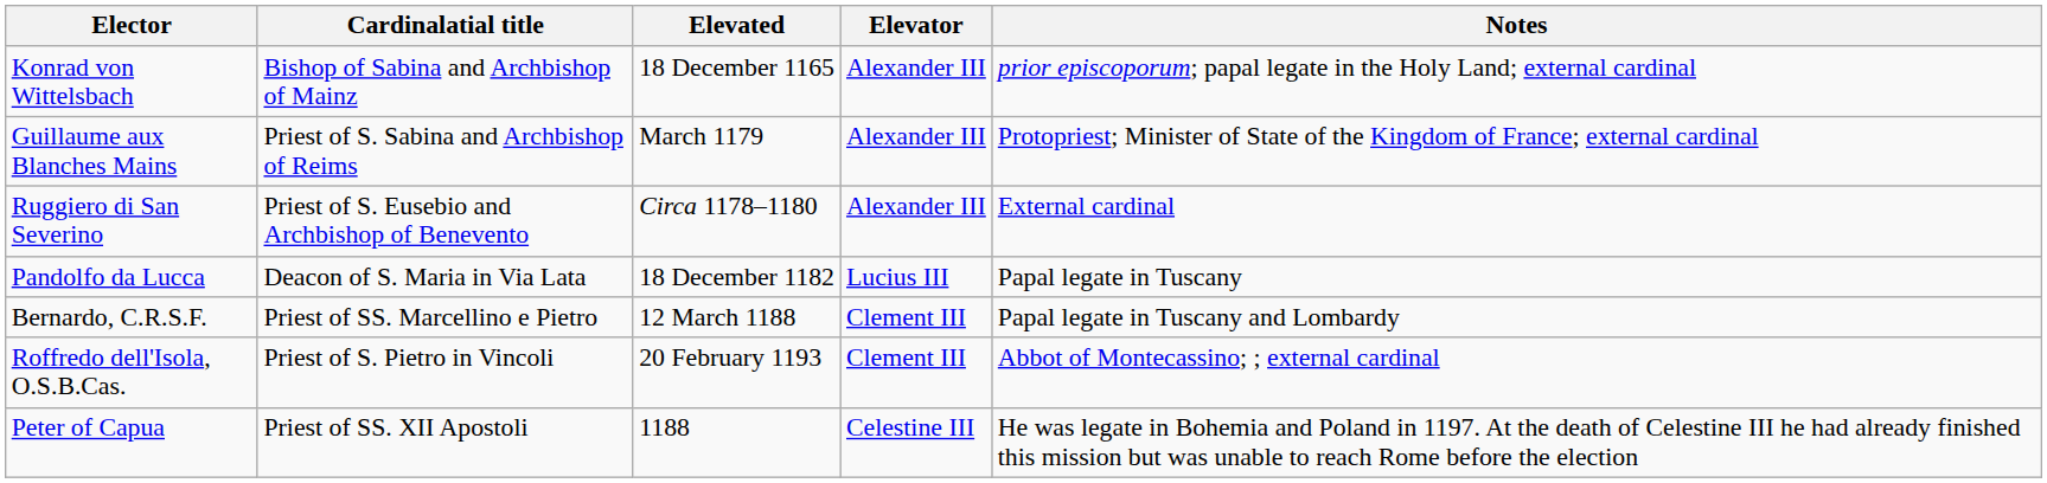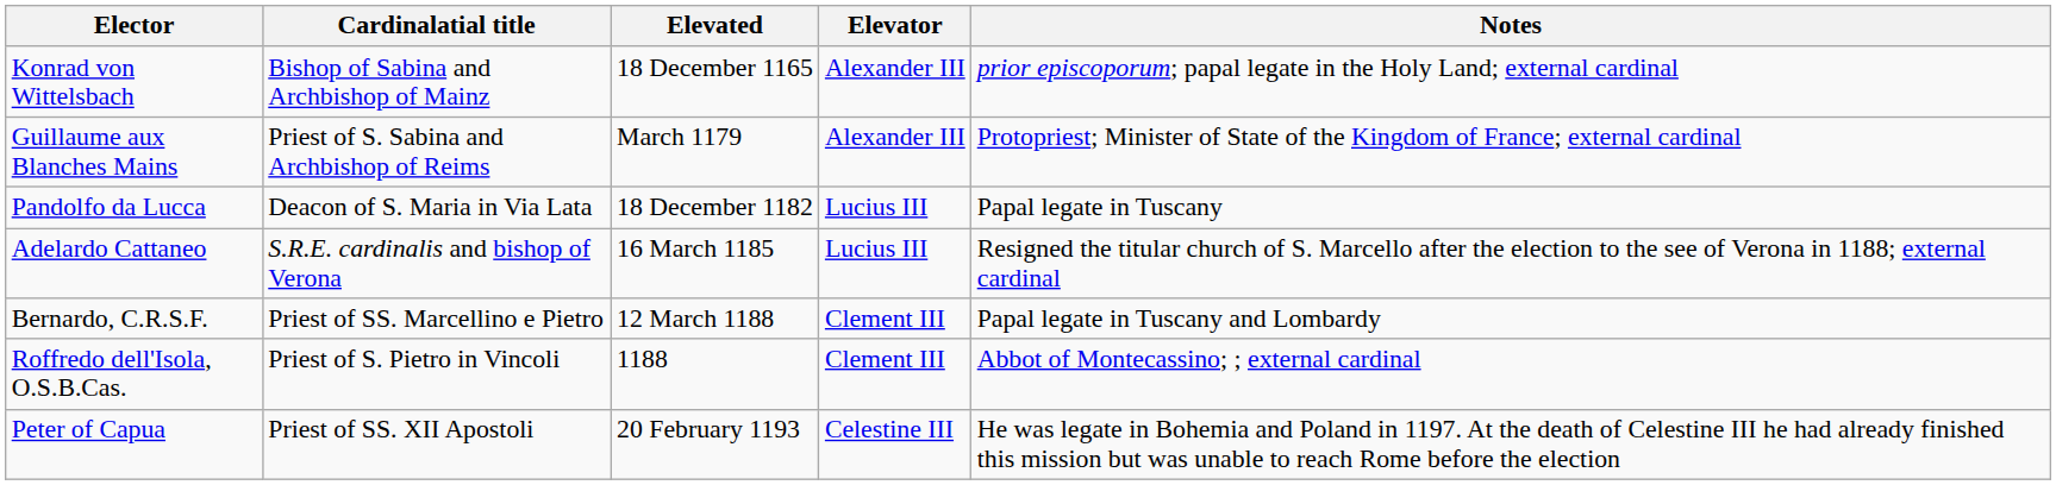 <table class="wikitable sortable" style="width:100%">
 <tr>
 <th width="*">Elector</th>
 <th width="*">Cardinalatial title</th>
 <th width="*">Elevated</th>
 <th width="*">Elevator</th>
 <th width="*">Notes</th>
 </tr>
 <tr valign="top">
 <td><a href='#'>Konrad von Wittelsbach</a></td>
 <td><a href='#'>Bishop of Sabina</a> and <a href='#'>Archbishop of Mainz</a></td>
 <td>18 December 1165</td>
 <td><a href='#'>Alexander III</a></td>
 <td><a href='#'><em>prior episcoporum</em></a>; papal legate in the Holy Land; <a href='#'>external cardinal</a></td>
 </tr>
 <tr valign="top">
 <td><a href='#'>Guillaume aux Blanches Mains</a></td>
 <td>Priest of S. Sabina and <a href='#'>Archbishop of Reims</a></td>
 <td>March 1179</td>
 <td><a href='#'>Alexander III</a></td>
 <td><a href='#'>Protopriest</a>; Minister of State of the <a href='#'>Kingdom of France</a>; <a href='#'>external cardinal</a></td>
 </tr>
 <tr valign="top">
-<td><a href='#'>Ruggiero di San Severino</a></td>
-<td>Priest of S. Eusebio and <a href='#'>Archbishop of Benevento</a></td>
-<td><em>Circa</em> 1178–1180</td>
-<td><a href='#'>Alexander III</a></td>
-<td><a href='#'>External cardinal</a></td>
-</tr>
-<tr valign="top">
 <td><a href='#'>Pandolfo da Lucca</a></td>
 <td>Deacon of S. Maria in Via Lata</td>
 <td>18 December 1182</td>
 <td><a href='#'>Lucius III</a></td>
 <td>Papal legate in Tuscany</td>
+</tr>
+<tr valign="top">
+<td><a href='#'>Adelardo Cattaneo</a></td>
+<td><em>S.R.E. cardinalis</em> and <a href='#'>bishop of Verona</a></td>
+<td>16 March 1185</td>
+<td><a href='#'>Lucius III</a></td>
+<td>Resigned the titular church of S. Marcello after the election to the see of Verona in 1188; <a href='#'>external cardinal</a></td>
 </tr>
 <tr valign="top">
 <td>Bernardo, C.R.S.F.</td>
 <td>Priest of SS. Marcellino e Pietro</td>
 <td>12 March 1188</td>
 <td><a href='#'>Clement III</a></td>
 <td>Papal legate in Tuscany and Lombardy</td>
 </tr>
 <tr valign="top">
 <td><a href='#'>Roffredo dell'Isola</a>, O.S.B.Cas.</td>
 <td>Priest of S. Pietro in Vincoli</td>
-<td>20 February 1193</td>
+<td>1188</td>
 <td><a href='#'>Clement III</a></td>
 <td><a href='#'>Abbot of Montecassino</a>; ; <a href='#'>external cardinal</a></td>
 </tr>
 <tr valign="top">
 <td><a href='#'>Peter of Capua</a></td>
 <td>Priest of SS. XII Apostoli</td>
-<td>1188</td>
+<td>20 February 1193</td>
 <td><a href='#'>Celestine III</a></td>
 <td>He was legate in Bohemia and Poland in 1197. At the death of Celestine III he had already finished this mission but was unable to reach Rome before the election</td>
 </tr>
 </table>
